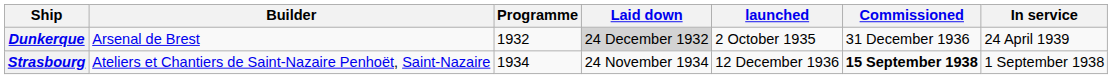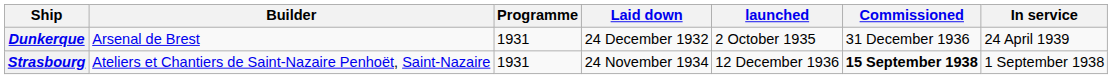 <table class="wikitable plainrowheaders">
 <tr>
 <th scope="col">Ship</th>
 <th scope="col">Builder </th>
 <th scope="col">Programme </th>
 <th scope="col"><a href='#'>Laid down</a> </th>
 <th scope="col"><a href='#'>launched</a> </th>
 <th scope="col"><a href='#'>Commissioned</a> </th>
 <th scope="col">In service </th>
 </tr>
 <tr>
 <th scope="row"><a href='#'><em>Dunkerque</em></a></th>
 <td><a href='#'>Arsenal de Brest</a></td>
-<td>1932</td>
-<td style="background: lightgrey;">24 December 1932</td>
+<td>1931</td>
+<td>24 December 1932</td>
 <td>2 October 1935</td>
 <td>31 December 1936</td>
 <td>24 April 1939</td>
 </tr>
 <tr>
 <th scope="row"><a href='#'><em>Strasbourg</em></a></th>
 <td><a href='#'>Ateliers et Chantiers de Saint-Nazaire Penhoët</a>, <a href='#'>Saint-Nazaire</a></td>
-<td>1934</td>
+<td>1931</td>
 <td>24 November 1934</td>
 <td>12 December 1936</td>
 <td><strong>15 September 1938</strong></td>
 <td>1 September 1938</td>
 </tr>
 </table>
